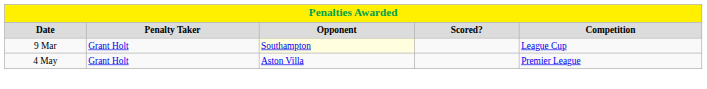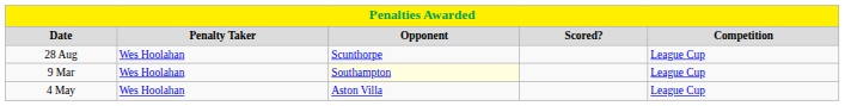 <table class="wikitable"  style="font-size:90%; width:85%;">
 <tr>
 <th colspan="5" style="background:#fff000; color:#00a050; font-size:120%">Penalties Awarded</th>
 </tr>
 <tr>
 <th style="background:#dcdcdc;">Date</th>
 <th style="background:#dcdcdc;">Penalty Taker</th>
 <th style="background:#dcdcdc;">Opponent</th>
 <th style="background:#dcdcdc;">Scored?</th>
 <th style="background:#dcdcdc;">Competition</th>
 </tr>
 <tr>
+<td style="text-align:center;">28 Aug</td>
+<td> <a href='#'>Wes Hoolahan</a></td>
+<td><a href='#'>Scunthorpe</a></td>
+<td style="text-align:center;"></td>
+<td><a href='#'>League Cup</a></td>
+</tr>
+<tr>
 <td style="text-align:center;">9 Mar</td>
-<td> <a href='#'>Grant Holt</a></td>
+<td> <a href='#'>Wes Hoolahan</a></td>
 <td style="background: lightyellow;"><a href='#'>Southampton</a></td>
 <td style="text-align:center;"></td>
 <td><a href='#'>League Cup</a></td>
 </tr>
 <tr>
 <td style="text-align:center;">4 May</td>
-<td> <a href='#'>Grant Holt</a></td>
+<td> <a href='#'>Wes Hoolahan</a></td>
 <td><a href='#'>Aston Villa</a></td>
 <td style="text-align:center;"></td>
-<td><a href='#'>Premier League</a></td>
+<td><a href='#'>League Cup</a></td>
 </tr>
 </table>
